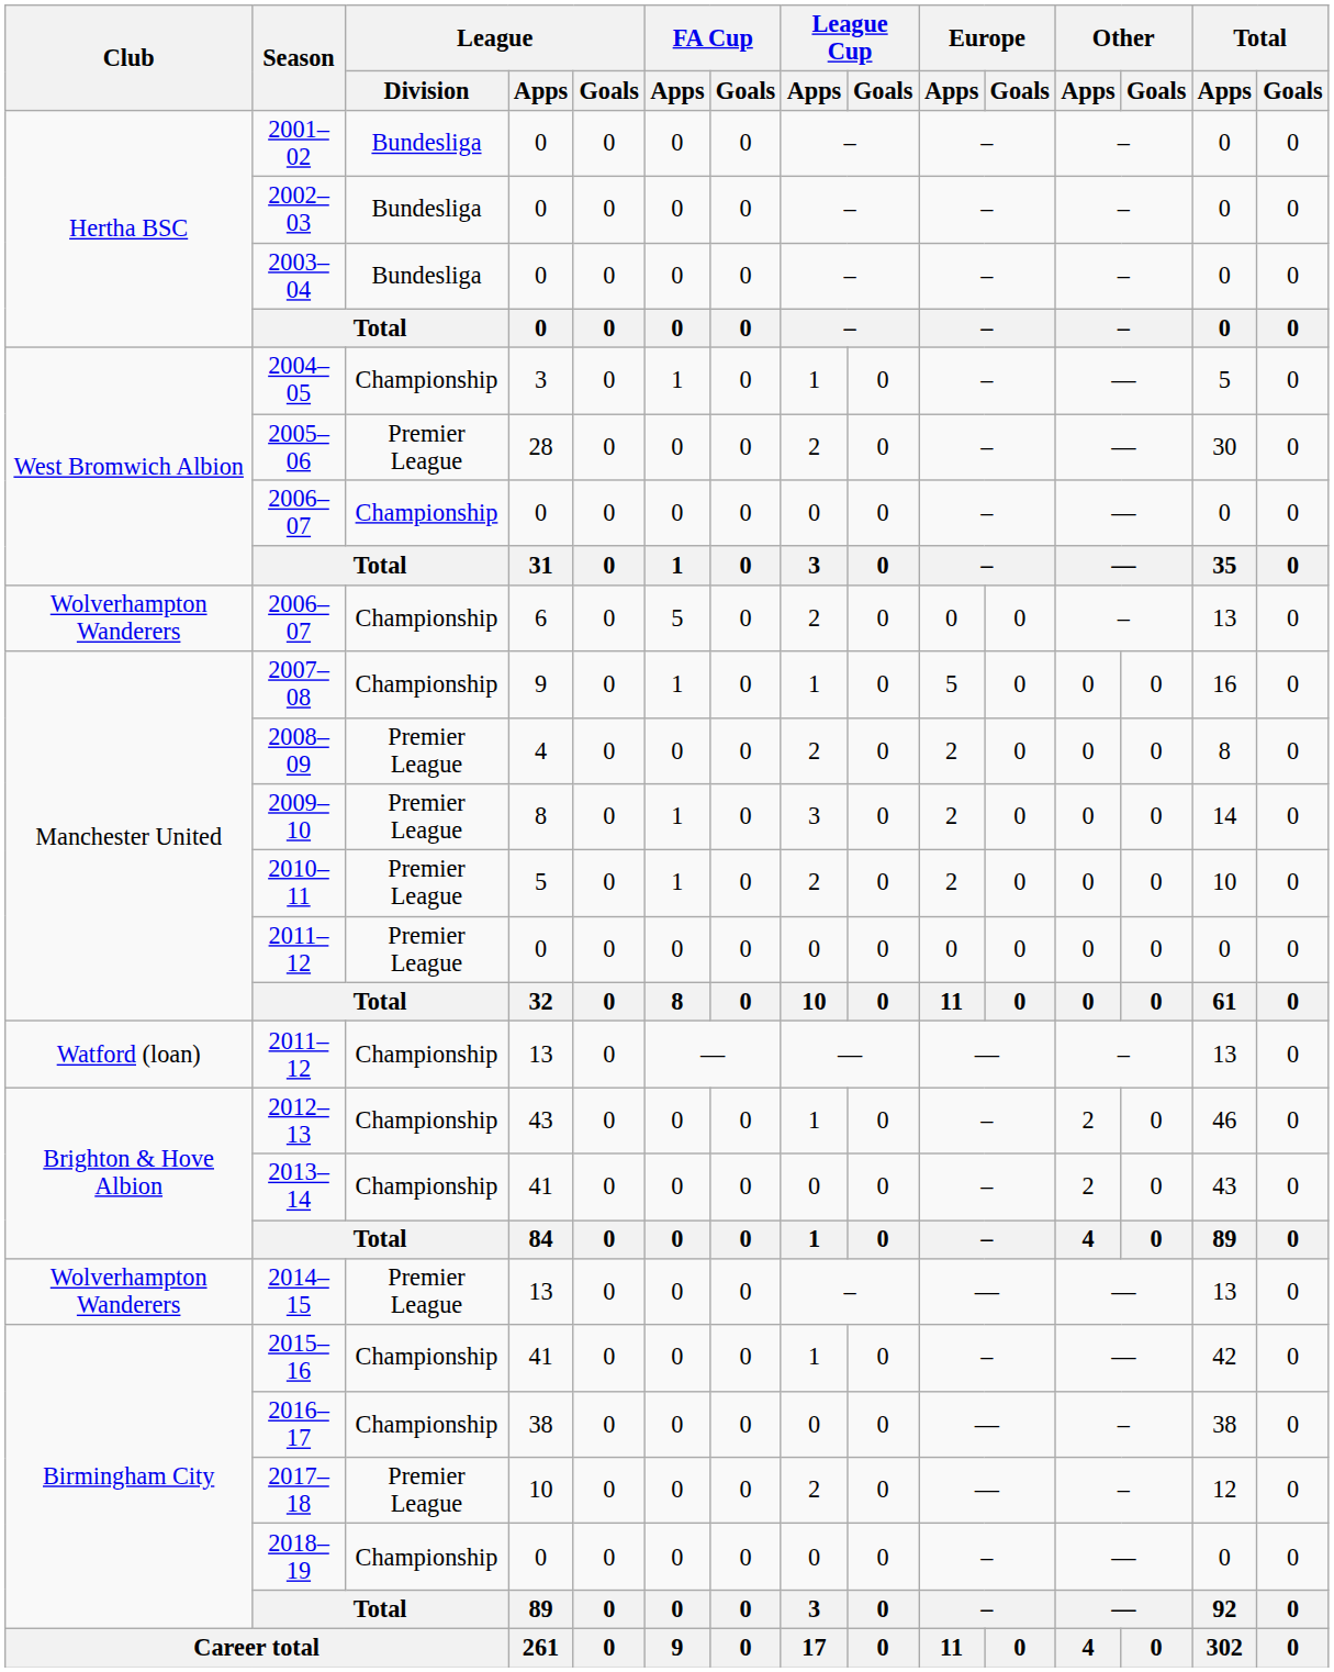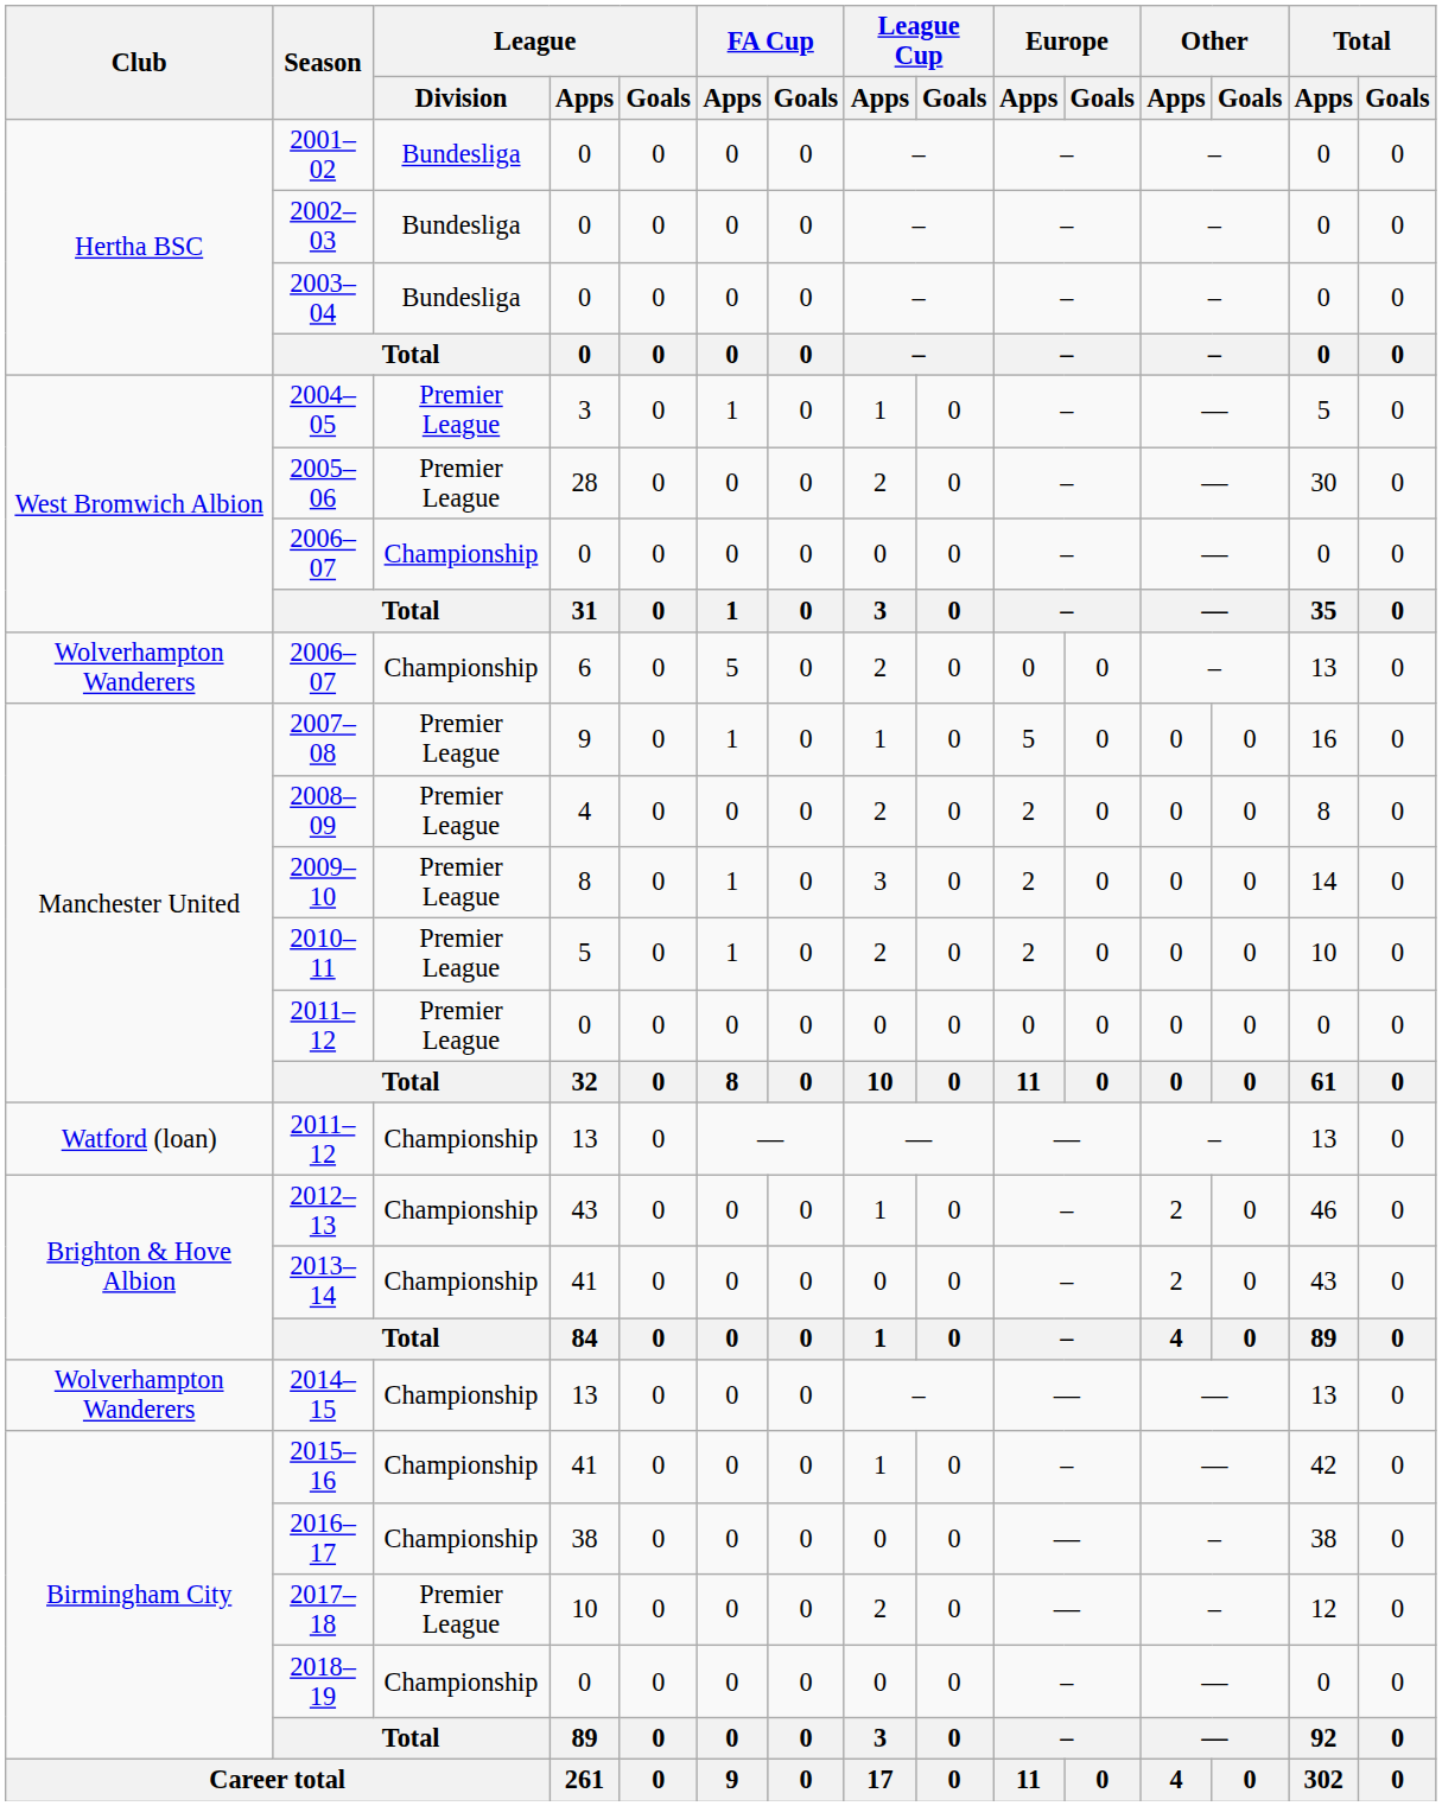 <table class="wikitable" style="text-align:center">
 <tr>
 <th rowspan=2>Club</th>
 <th rowspan=2>Season</th>
 <th colspan=3>League</th>
 <th colspan=2><a href='#'>FA Cup</a></th>
 <th colspan=2><a href='#'>League Cup</a></th>
 <th colspan=2>Europe</th>
 <th colspan=2>Other</th>
 <th colspan=2>Total</th>
 </tr>
 <tr>
 <th>Division</th>
 <th>Apps</th>
 <th>Goals</th>
 <th>Apps</th>
 <th>Goals</th>
 <th>Apps</th>
 <th>Goals</th>
 <th>Apps</th>
 <th>Goals</th>
 <th>Apps</th>
 <th>Goals</th>
 <th>Apps</th>
 <th>Goals</th>
 </tr>
 <tr>
 <td rowspan=4><a href='#'>Hertha BSC</a></td>
 <td><a href='#'>2001–02</a></td>
 <td><a href='#'>Bundesliga</a></td>
 <td>0</td>
 <td>0</td>
 <td>0</td>
 <td>0</td>
 <td colspan="2">–</td>
 <td colspan="2">–</td>
 <td colspan="2">–</td>
 <td>0</td>
 <td>0</td>
 </tr>
 <tr>
 <td><a href='#'>2002–03</a></td>
 <td>Bundesliga</td>
 <td>0</td>
 <td>0</td>
 <td>0</td>
 <td>0</td>
 <td colspan="2">–</td>
 <td colspan="2">–</td>
 <td colspan="2">–</td>
 <td>0</td>
 <td>0</td>
 </tr>
 <tr>
 <td><a href='#'>2003–04</a></td>
 <td>Bundesliga</td>
 <td>0</td>
 <td>0</td>
 <td>0</td>
 <td>0</td>
 <td colspan="2">–</td>
 <td colspan="2">–</td>
 <td colspan="2">–</td>
 <td>0</td>
 <td>0</td>
 </tr>
 <tr>
 <th colspan=2>Total</th>
 <th>0</th>
 <th>0</th>
 <th>0</th>
 <th>0</th>
 <th colspan="2">–</th>
 <th colspan="2">–</th>
 <th colspan="2">–</th>
 <th>0</th>
 <th>0</th>
 </tr>
 <tr>
 <td rowspan=4><a href='#'>West Bromwich Albion</a></td>
 <td><a href='#'>2004–05</a></td>
-<td>Championship</td>
+<td><a href='#'>Premier League</a></td>
 <td>3</td>
 <td>0</td>
 <td>1</td>
 <td>0</td>
 <td>1</td>
 <td>0</td>
 <td colspan="2">–</td>
 <td colspan=2>—</td>
 <td>5</td>
 <td>0</td>
 </tr>
 <tr>
 <td><a href='#'>2005–06</a></td>
 <td>Premier League</td>
 <td>28</td>
 <td>0</td>
 <td>0</td>
 <td>0</td>
 <td>2</td>
 <td>0</td>
 <td colspan="2">–</td>
 <td colspan=2>—</td>
 <td>30</td>
 <td>0</td>
 </tr>
 <tr>
 <td><a href='#'>2006–07</a></td>
 <td><a href='#'>Championship</a></td>
 <td>0</td>
 <td>0</td>
 <td>0</td>
 <td>0</td>
 <td>0</td>
 <td>0</td>
 <td colspan="2">–</td>
 <td colspan=2>—</td>
 <td>0</td>
 <td>0</td>
 </tr>
 <tr>
 <th colspan=2>Total</th>
 <th>31</th>
 <th>0</th>
 <th>1</th>
 <th>0</th>
 <th>3</th>
 <th>0</th>
 <th colspan="2">–</th>
 <th colspan=2>—</th>
 <th>35</th>
 <th>0</th>
 </tr>
 <tr>
 <td><a href='#'>Wolverhampton Wanderers</a></td>
 <td><a href='#'>2006–07</a></td>
 <td>Championship</td>
 <td>6</td>
 <td>0</td>
 <td>5</td>
 <td>0</td>
 <td>2</td>
 <td>0</td>
 <td>0</td>
 <td>0</td>
 <td colspan="2">–</td>
 <td>13</td>
 <td>0</td>
 </tr>
 <tr>
 <td rowspan=6>Manchester United</td>
 <td><a href='#'>2007–08</a></td>
-<td>Championship</td>
+<td>Premier League</td>
 <td>9</td>
 <td>0</td>
 <td>1</td>
 <td>0</td>
 <td>1</td>
 <td>0</td>
 <td>5</td>
 <td>0</td>
 <td>0</td>
 <td>0</td>
 <td>16</td>
 <td>0</td>
 </tr>
 <tr>
 <td><a href='#'>2008–09</a></td>
 <td>Premier League</td>
 <td>4</td>
 <td>0</td>
 <td>0</td>
 <td>0</td>
 <td>2</td>
 <td>0</td>
 <td>2</td>
 <td>0</td>
 <td>0</td>
 <td>0</td>
 <td>8</td>
 <td>0</td>
 </tr>
 <tr>
 <td><a href='#'>2009–10</a></td>
 <td>Premier League</td>
 <td>8</td>
 <td>0</td>
 <td>1</td>
 <td>0</td>
 <td>3</td>
 <td>0</td>
 <td>2</td>
 <td>0</td>
 <td>0</td>
 <td>0</td>
 <td>14</td>
 <td>0</td>
 </tr>
 <tr>
 <td><a href='#'>2010–11</a></td>
 <td>Premier League</td>
 <td>5</td>
 <td>0</td>
 <td>1</td>
 <td>0</td>
 <td>2</td>
 <td>0</td>
 <td>2</td>
 <td>0</td>
 <td>0</td>
 <td>0</td>
 <td>10</td>
 <td>0</td>
 </tr>
 <tr>
 <td><a href='#'>2011–12</a></td>
 <td>Premier League</td>
 <td>0</td>
 <td>0</td>
 <td>0</td>
 <td>0</td>
 <td>0</td>
 <td>0</td>
 <td>0</td>
 <td>0</td>
 <td>0</td>
 <td>0</td>
 <td>0</td>
 <td>0</td>
 </tr>
 <tr>
 <th colspan=2>Total</th>
 <th>32</th>
 <th>0</th>
 <th>8</th>
 <th>0</th>
 <th>10</th>
 <th>0</th>
 <th>11</th>
 <th>0</th>
 <th>0</th>
 <th>0</th>
 <th>61</th>
 <th>0</th>
 </tr>
 <tr>
 <td><a href='#'>Watford</a> (loan)</td>
 <td><a href='#'>2011–12</a></td>
 <td>Championship</td>
 <td>13</td>
 <td>0</td>
 <td colspan=2>—</td>
 <td colspan=2>—</td>
 <td colspan=2>—</td>
 <td colspan="2">–</td>
 <td>13</td>
 <td>0</td>
 </tr>
 <tr>
 <td rowspan=3><a href='#'>Brighton & Hove Albion</a></td>
 <td><a href='#'>2012–13</a></td>
 <td>Championship</td>
 <td>43</td>
 <td>0</td>
 <td>0</td>
 <td>0</td>
 <td>1</td>
 <td>0</td>
 <td colspan="2">–</td>
 <td>2</td>
 <td>0</td>
 <td>46</td>
 <td>0</td>
 </tr>
 <tr>
 <td><a href='#'>2013–14</a></td>
 <td>Championship</td>
 <td>41</td>
 <td>0</td>
 <td>0</td>
 <td>0</td>
 <td>0</td>
 <td>0</td>
 <td colspan="2">–</td>
 <td>2</td>
 <td>0</td>
 <td>43</td>
 <td>0</td>
 </tr>
 <tr>
 <th colspan=2>Total</th>
 <th>84</th>
 <th>0</th>
 <th>0</th>
 <th>0</th>
 <th>1</th>
 <th>0</th>
 <th colspan="2">–</th>
 <th>4</th>
 <th>0</th>
 <th>89</th>
 <th>0</th>
 </tr>
 <tr>
 <td><a href='#'>Wolverhampton Wanderers</a></td>
 <td><a href='#'>2014–15</a></td>
-<td>Premier League</td>
+<td>Championship</td>
 <td>13</td>
 <td>0</td>
 <td>0</td>
 <td>0</td>
 <td colspan="2">–</td>
 <td colspan=2>—</td>
 <td colspan=2>—</td>
 <td>13</td>
 <td>0</td>
 </tr>
 <tr>
 <td rowspan=5><a href='#'>Birmingham City</a></td>
 <td><a href='#'>2015–16</a></td>
 <td>Championship</td>
 <td>41</td>
 <td>0</td>
 <td>0</td>
 <td>0</td>
 <td>1</td>
 <td>0</td>
 <td colspan="2">–</td>
 <td colspan=2>—</td>
 <td>42</td>
 <td>0</td>
 </tr>
 <tr>
 <td><a href='#'>2016–17</a></td>
 <td>Championship</td>
 <td>38</td>
 <td>0</td>
 <td>0</td>
 <td>0</td>
 <td>0</td>
 <td>0</td>
 <td colspan=2>—</td>
 <td colspan="2">–</td>
 <td>38</td>
 <td>0</td>
 </tr>
 <tr>
 <td><a href='#'>2017–18</a></td>
 <td>Premier League</td>
 <td>10</td>
 <td>0</td>
 <td>0</td>
 <td>0</td>
 <td>2</td>
 <td>0</td>
 <td colspan=2>—</td>
 <td colspan="2">–</td>
 <td>12</td>
 <td>0</td>
 </tr>
 <tr>
 <td><a href='#'>2018–19</a></td>
 <td>Championship</td>
 <td>0</td>
 <td>0</td>
 <td>0</td>
 <td>0</td>
 <td>0</td>
 <td>0</td>
 <td colspan="2">–</td>
 <td colspan=2>—</td>
 <td>0</td>
 <td>0</td>
 </tr>
 <tr>
 <th colspan=2>Total</th>
 <th>89</th>
 <th>0</th>
 <th>0</th>
 <th>0</th>
 <th>3</th>
 <th>0</th>
 <th colspan="2">–</th>
 <th colspan=2>—</th>
 <th>92</th>
 <th>0</th>
 </tr>
 <tr>
 <th colspan=3>Career total</th>
 <th>261</th>
 <th>0</th>
 <th>9</th>
 <th>0</th>
 <th>17</th>
 <th>0</th>
 <th>11</th>
 <th>0</th>
 <th>4</th>
 <th>0</th>
 <th>302</th>
 <th>0</th>
 </tr>
 </table>
